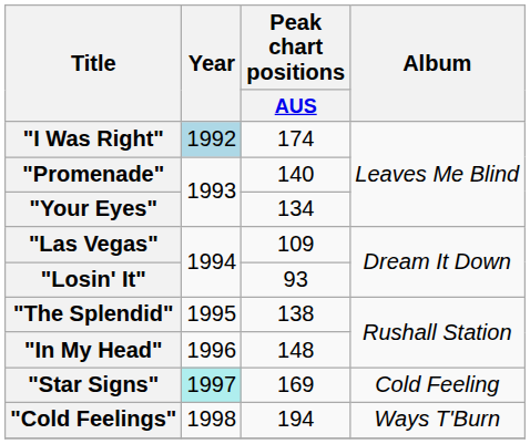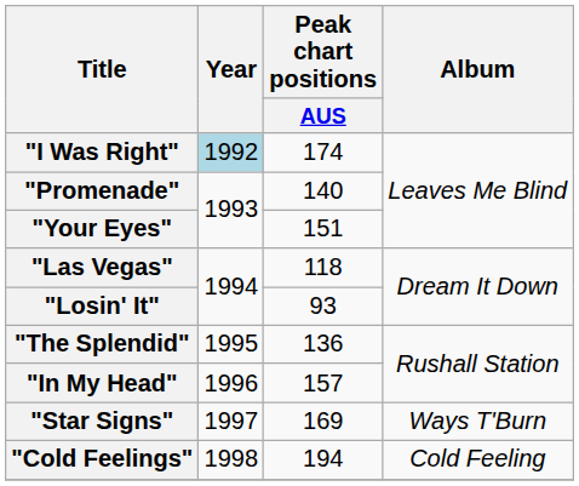 <table class="wikitable plainrowheaders" style="text-align:center;" border="1">
 <tr>
 <th scope="col" rowspan="2">Title</th>
 <th scope="col" rowspan="2">Year</th>
 <th scope="col" colspan="1">Peak chart positions</th>
 <th scope="col" rowspan="2">Album</th>
 </tr>
 <tr>
 <th scope="col" style="width:3em;font-size:90%;"><a href='#'>AUS</a><br></th>
 </tr>
 <tr>
 <th scope="row">"I Was Right"</th>
 <td style="background: lightblue;">1992</td>
 <td>174</td>
 <td rowspan="3"><em>Leaves Me Blind</em></td>
 </tr>
 <tr>
 <th scope="row">"Promenade"</th>
 <td rowspan="2">1993</td>
 <td>140</td>
 </tr>
 <tr>
 <th scope="row">"Your Eyes"</th>
-<td>134</td>
+<td>151</td>
 </tr>
 <tr>
 <th scope="row">"Las Vegas"</th>
 <td rowspan="2">1994</td>
-<td>109</td>
+<td>118</td>
 <td rowspan="2"><em>Dream It Down</em></td>
 </tr>
 <tr>
 <th scope="row">"Losin' It"</th>
 <td>93</td>
 </tr>
 <tr>
 <th scope="row">"The Splendid"</th>
 <td colspan="1">1995</td>
-<td>138</td>
+<td>136</td>
 <td rowspan="2"><em>Rushall Station</em></td>
 </tr>
 <tr>
 <th scope="row">"In My Head"</th>
 <td colspan="1">1996</td>
-<td>148</td>
+<td>157</td>
 </tr>
 <tr>
 <th scope="row">"Star Signs"</th>
-<td colspan="1" style="background: paleturquoise;">1997</td>
+<td colspan="1">1997</td>
 <td>169</td>
-<td><em>Cold Feeling</td>
+<td><em>Ways T'Burn</em></td>
 </tr>
 <tr>
 <th scope="row">"Cold Feelings"</th>
 <td colspan="1">1998</td>
 <td>194</td>
-<td><em>Ways T'Burn</em></td>
+<td><em>Cold Feeling</td>
 </tr>
 <tr>
 </tr>
 </table>
